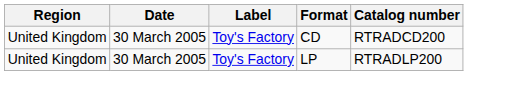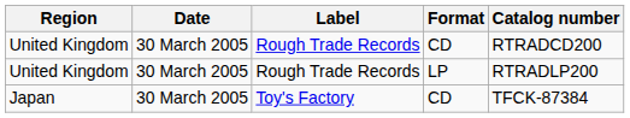 <table class="wikitable">
 <tr>
 <th>Region</th>
 <th>Date</th>
 <th>Label</th>
 <th>Format</th>
 <th>Catalog number</th>
 </tr>
 <tr>
 <td>United Kingdom</td>
 <td>30 March 2005</td>
-<td><a href='#'>Toy's Factory</a></td>
+<td><a href='#'>Rough Trade Records</a></td>
 <td>CD</td>
 <td>RTRADCD200</td>
 </tr>
 <tr>
 <td>United Kingdom</td>
 <td>30 March 2005</td>
-<td><a href='#'>Toy's Factory</a></td>
+<td>Rough Trade Records</td>
 <td>LP</td>
 <td>RTRADLP200</td>
 </tr>
+<tr>
+<td>Japan</td>
+<td>30 March 2005</td>
+<td><a href='#'>Toy's Factory</a></td>
+<td>CD</td>
+<td>TFCK-87384</td>
+</tr>
 </table>
